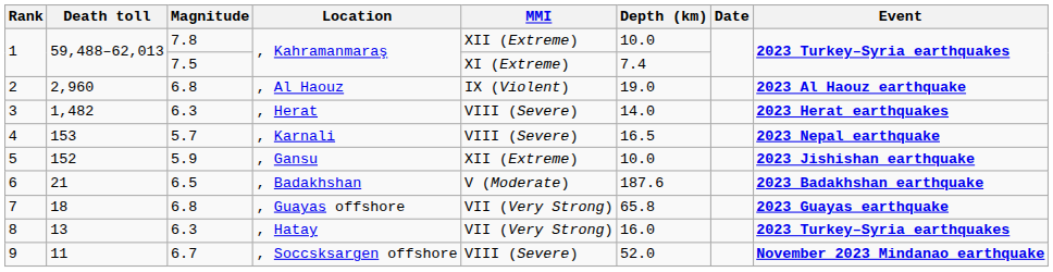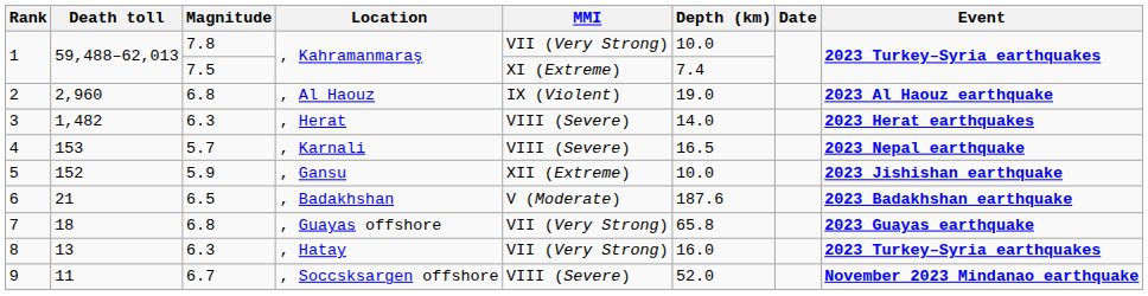 <table class="sortable wikitable" style="font-size:100%;">
 <tr>
 <th>Rank</th>
 <th>Death toll</th>
 <th>Magnitude</th>
 <th>Location</th>
 <th><a href='#'>MMI</a></th>
 <th>Depth (km)</th>
 <th>Date</th>
 <th>Event</th>
 </tr>
 <tr>
 <td rowspan="2">1</td>
 <td rowspan="2">59,488–62,013</td>
 <td>7.8</td>
 <td rowspan="2">, <a href='#'>Kahramanmaraş</a></td>
-<td>XII (<em>Extreme</em>)</td>
+<td>VII (<em>Very Strong</em>)</td>
 <td>10.0</td>
 <td rowspan="2"></td>
 <td rowspan="2"><strong><a href='#'>2023 Turkey–Syria earthquakes</a></strong></td>
 </tr>
 <tr>
 <td>7.5</td>
 <td>XI (<em>Extreme</em>)</td>
 <td>7.4</td>
 </tr>
 <tr>
 <td>2</td>
 <td>2,960</td>
 <td>6.8</td>
 <td>, <a href='#'>Al Haouz</a></td>
 <td>IX (<em>Violent</em>)</td>
 <td>19.0</td>
 <td></td>
 <td><strong><a href='#'>2023 Al Haouz earthquake</a></strong></td>
 </tr>
 <tr>
 <td>3</td>
 <td>1,482</td>
 <td>6.3</td>
 <td>, <a href='#'>Herat</a></td>
 <td>VIII (<em>Severe</em>)</td>
 <td>14.0</td>
 <td></td>
 <td><strong><a href='#'>2023 Herat earthquakes</a></strong></td>
 </tr>
 <tr>
 <td>4</td>
 <td>153</td>
 <td>5.7</td>
 <td>, <a href='#'>Karnali</a></td>
 <td>VIII (<em>Severe</em>)</td>
 <td>16.5</td>
 <td></td>
 <td><strong><a href='#'>2023 Nepal earthquake</a></strong></td>
 </tr>
 <tr>
 <td>5</td>
 <td>152</td>
 <td>5.9</td>
 <td>, <a href='#'>Gansu</a></td>
 <td>XII (<em>Extreme</em>)</td>
 <td>10.0</td>
 <td></td>
 <td><strong><a href='#'>2023 Jishishan earthquake</a></strong></td>
 </tr>
 <tr>
 <td>6</td>
 <td>21</td>
 <td>6.5</td>
 <td>, <a href='#'>Badakhshan</a></td>
 <td>V (<em>Moderate</em>)</td>
 <td>187.6</td>
 <td></td>
 <td><strong><a href='#'>2023 Badakhshan earthquake</a></strong></td>
 </tr>
 <tr>
 <td>7</td>
 <td>18</td>
 <td>6.8</td>
 <td>, <a href='#'>Guayas</a> offshore</td>
 <td>VII (<em>Very Strong</em>)</td>
 <td>65.8</td>
 <td></td>
 <td><strong><a href='#'>2023 Guayas earthquake</a></strong></td>
 </tr>
 <tr>
 <td>8</td>
 <td>13</td>
 <td>6.3</td>
 <td>, <a href='#'>Hatay</a></td>
 <td>VII (<em>Very Strong</em>)</td>
 <td>16.0</td>
 <td></td>
 <td><strong><a href='#'>2023 Turkey–Syria earthquakes</a></strong></td>
 </tr>
 <tr>
 <td>9</td>
 <td>11</td>
 <td>6.7</td>
 <td>, <a href='#'>Soccsksargen</a> offshore</td>
 <td>VIII (<em>Severe</em>)</td>
 <td>52.0</td>
 <td></td>
 <td><strong><a href='#'>November 2023 Mindanao earthquake</a></strong></td>
 </tr>
 <tr>
 </tr>
 </table>
